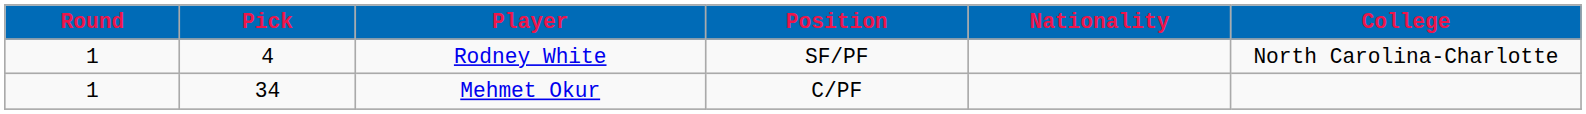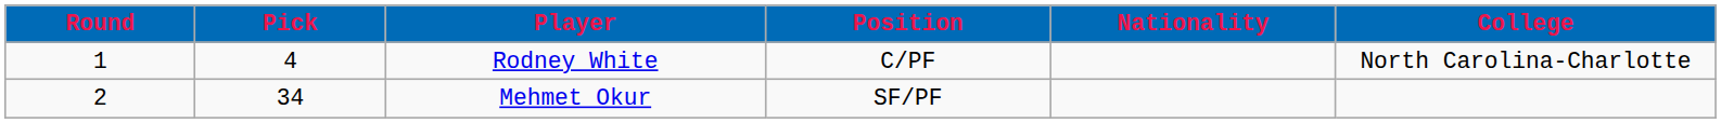 <table class="wikitable sortable sortable">
 <tr>
 <th style="background:#006BB7; color:#ED164B" width="10%">Round</th>
 <th style="background:#006BB7; color:#ED164B" width="10%">Pick</th>
 <th style="background:#006BB7; color:#ED164B" width="20%">Player</th>
 <th style="background:#006BB7; color:#ED164B" width="15%">Position</th>
 <th style="background:#006BB7; color:#ED164B" width="15%">Nationality</th>
 <th style="background:#006BB7; color:#ED164B" width="20%">College</th>
 </tr>
 <tr style="text-align: center">
 <td>1</td>
 <td>4</td>
 <td><a href='#'>Rodney White</a></td>
-<td>SF/PF</td>
+<td>C/PF</td>
 <td></td>
 <td>North Carolina-Charlotte</td>
 </tr>
 <tr style="text-align: center">
-<td>1</td>
+<td>2</td>
 <td>34</td>
 <td><a href='#'>Mehmet Okur</a></td>
-<td>C/PF</td>
+<td>SF/PF</td>
 <td></td>
 <td></td>
 </tr>
 </table>
